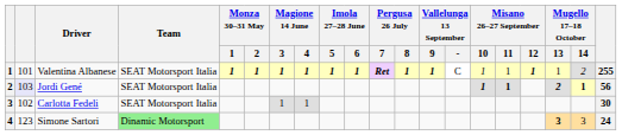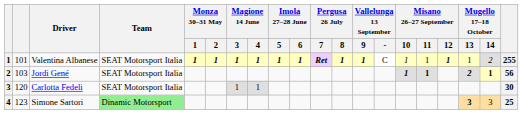 <table align=left| class="wikitable" style="font-size: 85%; text-align: center">
 <tr valign="top">
 <th valign=middle rowspan=2></th>
 <th valign=middle rowspan=2></th>
 <th valign=middle rowspan=2>Driver</th>
 <th valign=middle rowspan=2>Team</th>
 <th colspan=2><a href='#'>Monza</a><br><small>30–31 May</small></th>
 <th colspan=2><a href='#'>Magione</a><br><small>14 June</small></th>
 <th colspan=2><a href='#'>Imola</a><br><small>27–28 June</small></th>
 <th colspan=2><a href='#'>Pergusa</a><br><small>26 July</small></th>
 <th colspan=2><a href='#'>Vallelunga</a><br><small>13 September</small></th>
 <th colspan=3><a href='#'>Misano</a><br><small>26–27 September</small></th>
 <th colspan=2><a href='#'>Mugello</a><br><small>17–18 October</small></th>
 <th valign=middle rowspan=2>  </th>
 </tr>
 <tr>
 <th width="27">1</th>
 <th width="27">2</th>
 <th width="27">3</th>
 <th width="27">4</th>
 <th width="27">5</th>
 <th width="27">6</th>
 <th width="27">7</th>
 <th width="27">8</th>
 <th width="27">9</th>
 <th width="27">-</th>
 <th width="27">10</th>
 <th width="27">11</th>
 <th width="27">12</th>
 <th width="27">13</th>
 <th width="27">14</th>
 </tr>
 <tr>
 <th>1</th>
 <td>101</td>
 <td align=left>Valentina Albanese</td>
 <td align=left>SEAT Motorsport Italia</td>
 <td style="background:#ffffbf;"><strong><em>1</em></strong></td>
 <td style="background:#ffffbf;"><strong><em>1</em></strong></td>
 <td style="background:#ffffbf;"><strong><em>1</em></strong></td>
 <td style="background:#ffffbf;"><strong><em>1</em></strong></td>
 <td style="background:#ffffbf;"><strong><em>1</em></strong></td>
 <td style="background:#ffffbf;"><strong><em>1</em></strong></td>
 <td style="background:#efcfff;"><strong><em>Ret</em></strong></td>
 <td style="background:#ffffbf;"><strong><em>1</em></strong></td>
 <td style="background:#ffffbf;"><strong><em>1</em></strong></td>
 <td style="background:#ffffff;">C</td>
 <td style="background:#ffffbf;"><em>1</em></td>
 <td style="background:#ffffbf;">1</td>
 <td style="background:#ffffbf;"><strong><em>1</em></strong></td>
 <td style="background:#ffffbf;">1</td>
 <td style="background:#dfdfdf;"><em>2</em></td>
 <th>255</th>
 </tr>
 <tr>
 <th>2</th>
-<td style="background: lavender;">103</td>
+<td>103</td>
 <td align=left><a href='#'>Jordi Gené</a></td>
 <td align=left>SEAT Motorsport Italia</td>
 <td></td>
 <td></td>
 <td></td>
 <td></td>
 <td></td>
 <td></td>
 <td></td>
 <td></td>
 <td></td>
 <td></td>
 <td style="background:#dfdfdf;"><strong><em>1</em></strong></td>
 <td style="background:#dfdfdf;"><strong>1</strong></td>
 <td></td>
 <td style="background:#dfdfdf;"><strong><em>2</em></strong></td>
 <td style="background:#ffffbf;"><strong>1</strong></td>
 <th>56</th>
 </tr>
 <tr>
 <th>3</th>
-<td>102</td>
+<td>120</td>
 <td align=left><a href='#'>Carlotta Fedeli</a></td>
 <td align=left>SEAT Motorsport Italia</td>
 <td></td>
 <td></td>
 <td style="background:#dfdfdf;">1</td>
 <td style="background:#dfdfdf;">1</td>
 <td></td>
 <td></td>
 <td></td>
 <td></td>
 <td></td>
 <td></td>
 <td></td>
 <td></td>
 <td></td>
 <td></td>
 <td></td>
 <th>30</th>
 </tr>
 <tr>
 <th>4</th>
 <td>123</td>
 <td align=left>Simone Sartori</td>
 <td align=left style="background: lightgreen;">Dinamic Motorsport</td>
 <td></td>
 <td></td>
 <td></td>
 <td></td>
 <td></td>
 <td></td>
 <td></td>
 <td></td>
 <td></td>
 <td></td>
 <td></td>
 <td></td>
 <td></td>
 <td style="background:#ffdf9f;"><strong>3</strong></td>
 <td style="background:#ffdf9f;">3</td>
-<th>24</th>
+<th>25</th>
 </tr>
 </table>
